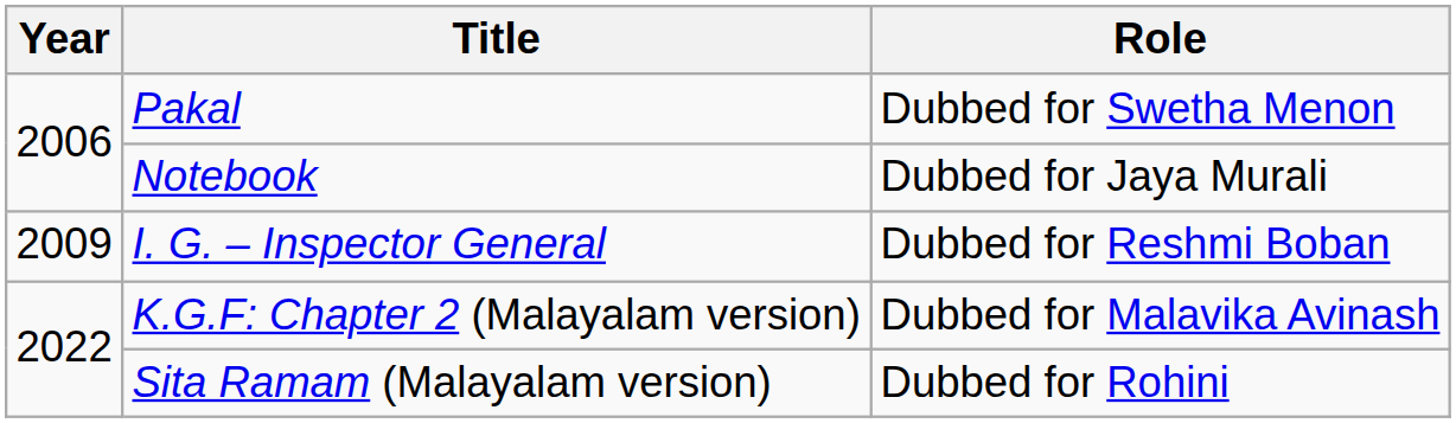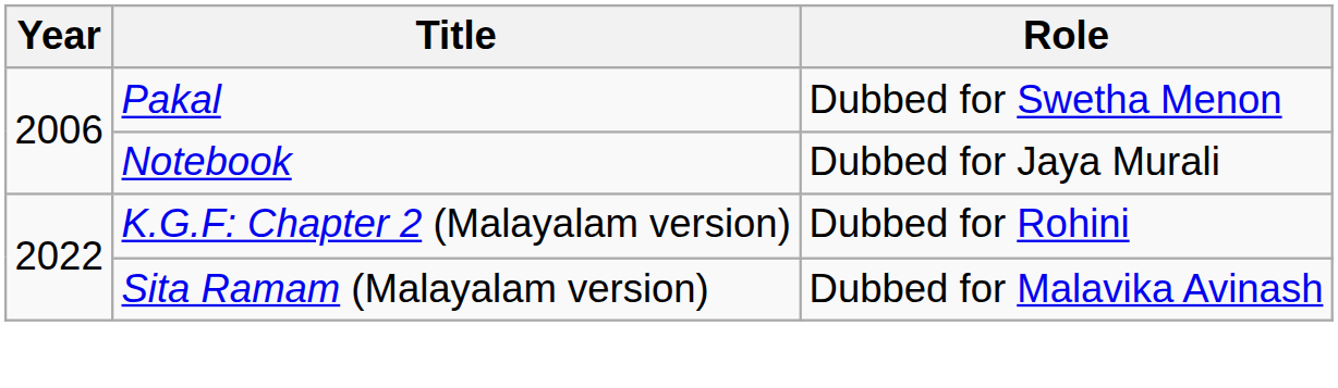 <table class="wikitable sortable">
 <tr>
 <th scope="col">Year</th>
 <th scope="col">Title</th>
 <th scope="col">Role</th>
 </tr>
 <tr>
 <td rowspan=2>2006</td>
 <td><em><a href='#'>Pakal</a></em></td>
 <td>Dubbed for <a href='#'>Swetha Menon</a></td>
 </tr>
 <tr>
 <td><em><a href='#'>Notebook</a></em></td>
 <td>Dubbed for Jaya Murali</td>
 </tr>
 <tr>
-<td>2009</td>
-<td><em><a href='#'>I. G. – Inspector General</a></em></td>
-<td>Dubbed for <a href='#'>Reshmi Boban</a></td>
-</tr>
-<tr>
 <td rowspan=2>2022</td>
 <td><em><a href='#'>K.G.F: Chapter 2</a></em> (Malayalam version)</td>
-<td>Dubbed for <a href='#'>Malavika Avinash</a></td>
+<td>Dubbed for <a href='#'>Rohini</a></td>
 </tr>
 <tr>
 <td><em><a href='#'>Sita Ramam</a></em> (Malayalam version)</td>
-<td>Dubbed for <a href='#'>Rohini</a></td>
+<td>Dubbed for <a href='#'>Malavika Avinash</a></td>
 </tr>
 </table>
